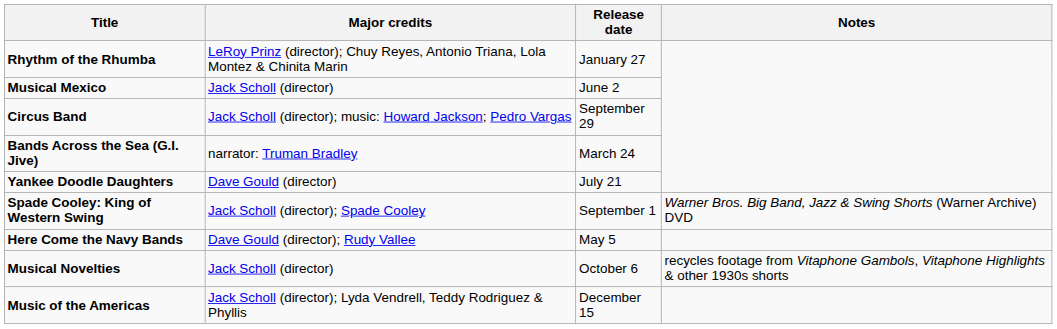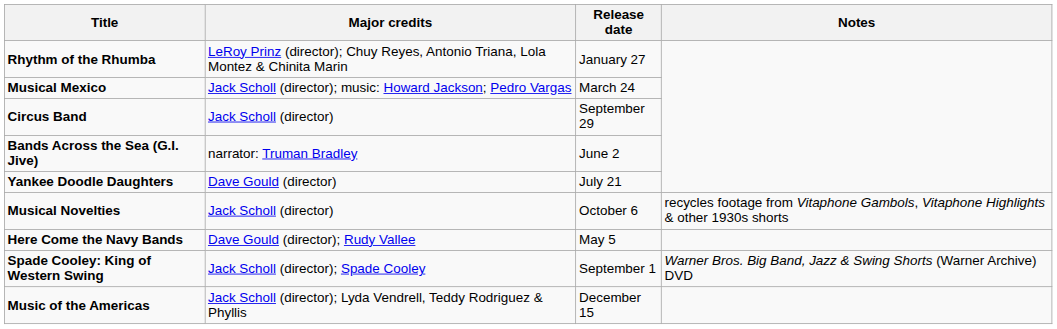 <table class="wikitable sortable" border="1">
 <tr>
 <th>Title</th>
 <th>Major credits</th>
 <th>Release date</th>
 <th>Notes</th>
 </tr>
 <tr>
 <td><strong>Rhythm of the Rhumba</strong></td>
 <td><a href='#'>LeRoy Prinz</a> (director); Chuy Reyes, Antonio Triana, Lola Montez & Chinita Marin</td>
 <td>January 27</td>
 </tr>
 <tr>
 <td><strong>Musical Mexico</strong></td>
-<td><a href='#'>Jack Scholl</a> (director)</td>
-<td>June 2</td>
+<td><a href='#'>Jack Scholl</a> (director); music: <a href='#'>Howard Jackson</a>; <a href='#'>Pedro Vargas</a></td>
+<td>March 24</td>
 </tr>
 <tr>
 <td><strong>Circus Band</strong></td>
-<td><a href='#'>Jack Scholl</a> (director); music: <a href='#'>Howard Jackson</a>; <a href='#'>Pedro Vargas</a></td>
+<td><a href='#'>Jack Scholl</a> (director)</td>
 <td>September 29</td>
 </tr>
 <tr>
 <td><strong>Bands Across the Sea (G.I. Jive)</strong></td>
 <td>narrator: <a href='#'>Truman Bradley</a></td>
-<td>March 24</td>
+<td>June 2</td>
 </tr>
 <tr>
 <td><strong>Yankee Doodle Daughters</strong></td>
 <td><a href='#'>Dave Gould</a> (director)</td>
 <td>July 21</td>
+</tr>
+<tr>
+<td><strong>Musical Novelties</strong></td>
+<td><a href='#'>Jack Scholl</a> (director)</td>
+<td>October 6</td>
+<td>recycles footage from <em>Vitaphone Gambols</em>, <em>Vitaphone Highlights</em> & other 1930s shorts</td>
+</tr>
+<tr>
+<td><strong>Here Come the Navy Bands</strong></td>
+<td><a href='#'>Dave Gould</a> (director); <a href='#'>Rudy Vallee</a></td>
+<td>May 5</td>
 </tr>
 <tr>
 <td><strong>Spade Cooley: King of Western Swing</strong></td>
 <td><a href='#'>Jack Scholl</a> (director); <a href='#'>Spade Cooley</a></td>
 <td>September 1</td>
 <td><em>Warner Bros. Big Band, Jazz & Swing Shorts</em> (Warner Archive) DVD</td>
 </tr>
 <tr>
-<td><strong>Here Come the Navy Bands</strong></td>
-<td><a href='#'>Dave Gould</a> (director); <a href='#'>Rudy Vallee</a></td>
-<td>May 5</td>
-</tr>
-<tr>
-<td><strong>Musical Novelties</strong></td>
-<td><a href='#'>Jack Scholl</a> (director)</td>
-<td>October 6</td>
-<td>recycles footage from <em>Vitaphone Gambols</em>, <em>Vitaphone Highlights</em> & other 1930s shorts</td>
-</tr>
-<tr>
 <td><strong>Music of the Americas</strong></td>
 <td><a href='#'>Jack Scholl</a> (director); Lyda Vendrell, Teddy Rodriguez & Phyllis</td>
 <td>December 15</td>
 </tr>
 </table>
